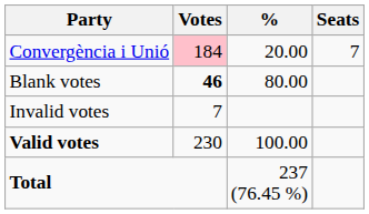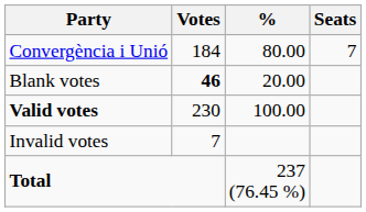 <table class="wikitable" border="1">
 <tr style="background-color:#E9E9E9">
 <th>Party</th>
 <th>Votes</th>
 <th>%</th>
 <th>Seats</th>
 </tr>
 <tr>
 <td><a href='#'>Convergència i Unió</a></td>
-<td align="right" style="background: pink;">184</td>
-<td align="right">20.00</td>
+<td align="right">184</td>
+<td align="right">80.00</td>
 <td align="right">7</td>
 </tr>
 <tr>
 <td>Blank votes</td>
 <td align="right"><strong>46</strong></td>
-<td align="right">80.00</td>
+<td align="right">20.00</td>
+<td> </td>
+</tr>
+<tr>
+<td><strong>Valid votes</strong></td>
+<td align="right">230</td>
+<td align="right">100.00</td>
 <td> </td>
 </tr>
 <tr>
 <td>Invalid votes</td>
 <td align="right">7</td>
 <td> </td>
 <td> </td>
 </tr>
 <tr>
-<td><strong>Valid votes</strong></td>
-<td align="right">230</td>
-<td align="right">100.00</td>
-<td> </td>
-</tr>
-<tr>
 <td colspan="2"><strong>Total</strong></td>
 <td align="right">237<br>(76.45 %)</td>
 <td></td>
 </tr>
 </table>
